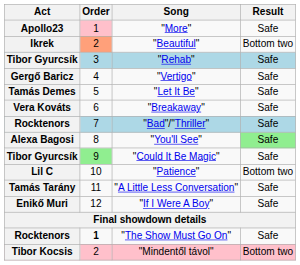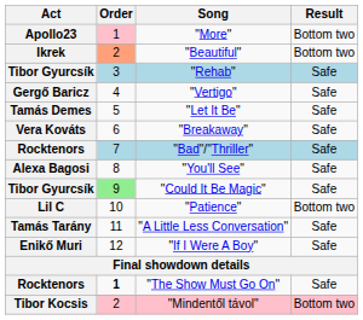 <table class="wikitable" style="text-align:center;">
 <tr>
 <th scope="col">Act</th>
 <th scope="col">Order</th>
 <th scope="col">Song</th>
 <th scope="col">Result</th>
 </tr>
 <tr>
 <th scope="row">Apollo23</th>
 <td style="background: pink;">1</td>
 <td>"<a href='#'>More</a>"</td>
-<td>Safe</td>
+<td>Bottom two</td>
 </tr>
 <tr>
 <th scope="row">Ikrek</th>
 <td style="background: lightsalmon;">2</td>
 <td>"<a href='#'>Beautiful</a>"</td>
 <td>Bottom two</td>
 </tr>
 <tr bgcolor="lightblue">
 <th scope="row">Tibor Gyurcsík</th>
 <td>3</td>
 <td>"<a href='#'>Rehab</a>"</td>
 <td>Safe</td>
 </tr>
 <tr>
 <th scope="row">Gergő Baricz</th>
 <td>4</td>
 <td>"<a href='#'>Vertigo</a>"</td>
 <td>Safe</td>
 </tr>
 <tr>
 <th scope="row">Tamás Demes</th>
 <td>5</td>
 <td>"<a href='#'>Let It Be</a>"</td>
 <td>Safe</td>
 </tr>
 <tr>
 <th scope="row">Vera Kováts</th>
 <td>6</td>
 <td>"<a href='#'>Breakaway</a>"</td>
 <td>Safe</td>
 </tr>
 <tr bgcolor="lightblue">
 <th scope="row">Rocktenors</th>
 <td>7</td>
 <td>"<a href='#'>Bad</a>"/"<a href='#'>Thriller</a>"</td>
 <td>Safe</td>
 </tr>
 <tr>
 <th scope="row">Alexa Bagosi</th>
 <td>8</td>
 <td>"<a href='#'>You'll See</a>"</td>
-<td style="background: lightgreen;">Safe</td>
+<td>Safe</td>
 </tr>
 <tr>
 <th scope="row">Tibor Gyurcsík</th>
 <td style="background: lightgreen;">9</td>
 <td>"<a href='#'>Could It Be Magic</a>"</td>
 <td>Safe</td>
 </tr>
 <tr>
 <th scope="row">Lil C</th>
 <td>10</td>
 <td>"<a href='#'>Patience</a>"</td>
 <td>Bottom two</td>
 </tr>
 <tr>
 <th scope="row">Tamás Tarány</th>
 <td>11</td>
 <td>"<a href='#'>A Little Less Conversation</a>"</td>
 <td>Safe</td>
 </tr>
 <tr>
 <th scope="row">Enikő Muri</th>
 <td>12</td>
 <td>"<a href='#'>If I Were A Boy</a>"</td>
 <td>Safe</td>
 </tr>
 <tr>
 <th scope="col" colspan="6">Final showdown details</th>
 </tr>
 <tr>
 <th scope="row">Rocktenors</th>
 <td><strong>1</strong></td>
 <td>"<a href='#'>The Show Must Go On</a>"</td>
 <td>Safe</td>
 </tr>
 <tr bgcolor="pink">
 <th scope="row">Tibor Kocsis</th>
 <td>2</td>
 <td>"Mindentől távol"</td>
 <td>Bottom two</td>
 </tr>
 </table>
